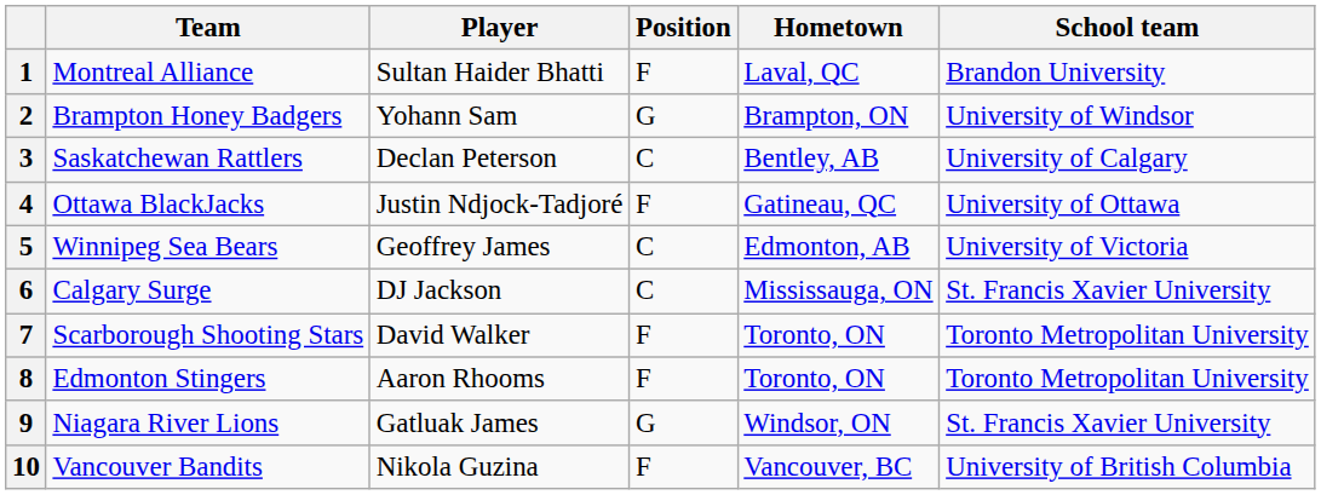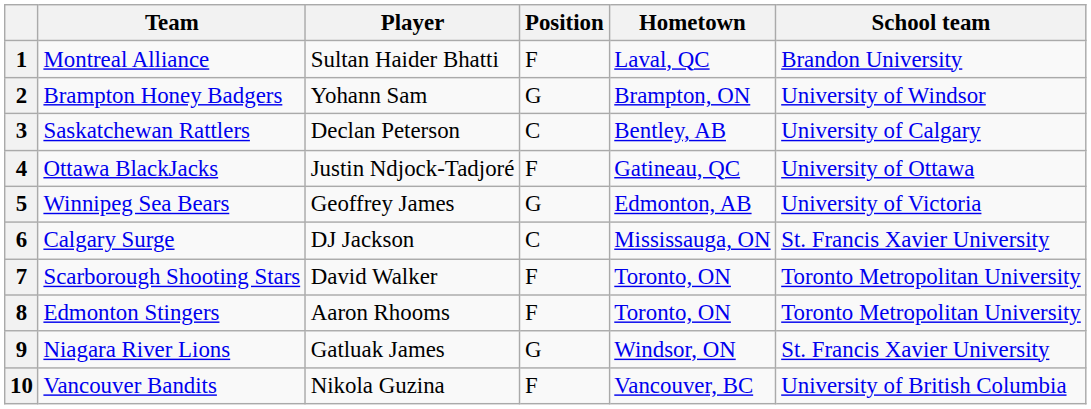 <table class="wikitable">
 <tr>
 <th></th>
 <th>Team</th>
 <th>Player</th>
 <th>Position</th>
 <th>Hometown</th>
 <th>School team</th>
 </tr>
 <tr>
 <th>1</th>
 <td><a href='#'>Montreal Alliance</a></td>
 <td>Sultan Haider Bhatti</td>
 <td>F</td>
 <td><a href='#'>Laval, QC</a></td>
 <td><a href='#'>Brandon University</a></td>
 </tr>
 <tr>
 <th>2</th>
 <td><a href='#'>Brampton Honey Badgers</a></td>
 <td>Yohann Sam</td>
 <td>G</td>
 <td><a href='#'>Brampton, ON</a></td>
 <td><a href='#'>University of Windsor</a></td>
 </tr>
 <tr>
 <th>3</th>
 <td><a href='#'>Saskatchewan Rattlers</a></td>
 <td>Declan Peterson</td>
 <td>C</td>
 <td><a href='#'>Bentley, AB</a></td>
 <td><a href='#'>University of Calgary</a></td>
 </tr>
 <tr>
 <th>4</th>
 <td><a href='#'>Ottawa BlackJacks</a></td>
 <td>Justin Ndjock-Tadjoré</td>
 <td>F</td>
 <td><a href='#'>Gatineau, QC</a></td>
 <td><a href='#'>University of Ottawa</a></td>
 </tr>
 <tr>
 <th>5</th>
 <td><a href='#'>Winnipeg Sea Bears</a></td>
 <td>Geoffrey James</td>
-<td>C</td>
+<td>G</td>
 <td><a href='#'>Edmonton, AB</a></td>
 <td><a href='#'>University of Victoria</a></td>
 </tr>
 <tr>
 <th>6</th>
 <td><a href='#'>Calgary Surge</a></td>
 <td>DJ Jackson</td>
 <td>C</td>
 <td><a href='#'>Mississauga, ON</a></td>
 <td><a href='#'>St. Francis Xavier University</a></td>
 </tr>
 <tr>
 <th>7</th>
 <td><a href='#'>Scarborough Shooting Stars</a></td>
 <td>David Walker</td>
 <td>F</td>
 <td><a href='#'>Toronto, ON</a></td>
 <td><a href='#'>Toronto Metropolitan University</a></td>
 </tr>
 <tr>
 <th>8</th>
 <td><a href='#'>Edmonton Stingers</a></td>
 <td>Aaron Rhooms</td>
 <td>F</td>
 <td><a href='#'>Toronto, ON</a></td>
 <td><a href='#'>Toronto Metropolitan University</a></td>
 </tr>
 <tr>
 <th>9</th>
 <td><a href='#'>Niagara River Lions</a></td>
 <td>Gatluak James</td>
 <td>G</td>
 <td><a href='#'>Windsor, ON</a></td>
 <td><a href='#'>St. Francis Xavier University</a></td>
 </tr>
 <tr>
 <th>10</th>
 <td><a href='#'>Vancouver Bandits</a></td>
 <td>Nikola Guzina</td>
 <td>F</td>
 <td><a href='#'>Vancouver, BC</a></td>
 <td><a href='#'>University of British Columbia</a></td>
 </tr>
 </table>
